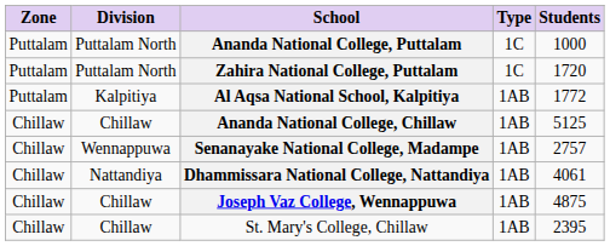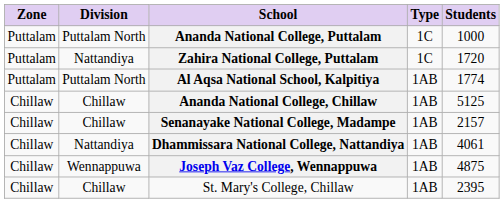 <table class="wikitable sortable" style="text-align:center; font-size:100%">
 <tr valign=bottom>
 <th style="background-color:#E0CEF2;">Zone</th>
 <th style="background-color:#E0CEF2;">Division</th>
 <th style="background-color:#E0CEF2;">School</th>
 <th style="background-color:#E0CEF2;">Type</th>
 <th style="background-color:#E0CEF2;">Students</th>
 </tr>
 <tr>
 <td>Puttalam</td>
 <td>Puttalam North</td>
 <th>Ananda National College, Puttalam</th>
 <td>1C</td>
 <td>1000</td>
 </tr>
 <tr>
 <td>Puttalam</td>
-<td>Puttalam North</td>
+<td>Nattandiya</td>
 <th>Zahira National College, Puttalam</th>
 <td>1C</td>
 <td>1720</td>
 </tr>
 <tr>
 <td>Puttalam</td>
-<td>Kalpitiya</td>
+<td>Puttalam North</td>
 <th>Al Aqsa National School, Kalpitiya</th>
 <td>1AB</td>
-<td>1772</td>
+<td>1774</td>
 </tr>
 <tr>
 <td>Chillaw</td>
 <td>Chillaw</td>
 <th>Ananda National College, Chillaw</th>
 <td>1AB</td>
 <td>5125</td>
 </tr>
 <tr>
 <td>Chillaw</td>
-<td>Wennappuwa</td>
+<td>Chillaw</td>
 <th>Senanayake National College, Madampe</th>
 <td>1AB</td>
-<td>2757</td>
+<td>2157</td>
 </tr>
 <tr>
 <td>Chillaw</td>
 <td>Nattandiya</td>
 <th>Dhammissara National College, Nattandiya</th>
 <td>1AB</td>
 <td>4061</td>
 </tr>
 <tr>
 <td>Chillaw</td>
-<td>Chillaw</td>
+<td>Wennappuwa</td>
 <th><a href='#'>Joseph Vaz College</a>, Wennappuwa</th>
 <td>1AB</td>
 <td>4875</td>
 </tr>
 <tr>
 <td>Chillaw</td>
 <td>Chillaw</td>
 <td>St. Mary's College, Chillaw</td>
 <td>1AB</td>
 <td>2395</td>
 </tr>
 </table>
